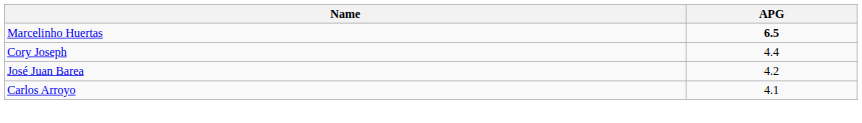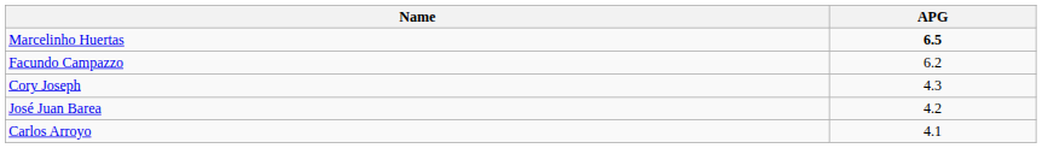 <table class=wikitable width="90%">
 <tr>
 <th width="80%">Name</th>
 <th width="20%">APG</th>
 </tr>
 <tr>
 <td> <a href='#'>Marcelinho Huertas</a></td>
 <td align=center><strong>6.5</strong></td>
 </tr>
 <tr>
+<td> <a href='#'>Facundo Campazzo</a></td>
+<td align=center>6.2</td>
+</tr>
+<tr>
 <td> <a href='#'>Cory Joseph</a></td>
-<td align=center>4.4</td>
+<td align=center>4.3</td>
 </tr>
 <tr>
 <td> <a href='#'>José Juan Barea</a></td>
 <td align=center>4.2</td>
 </tr>
 <tr>
 <td> <a href='#'>Carlos Arroyo</a></td>
 <td align=center>4.1</td>
 </tr>
 </table>
